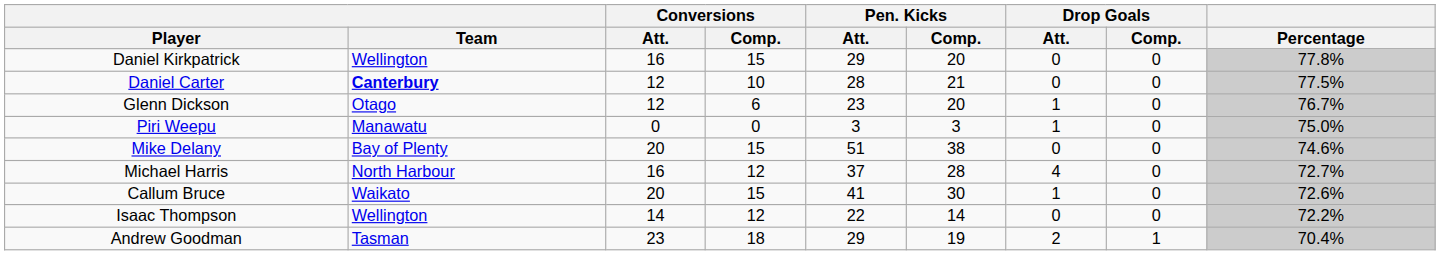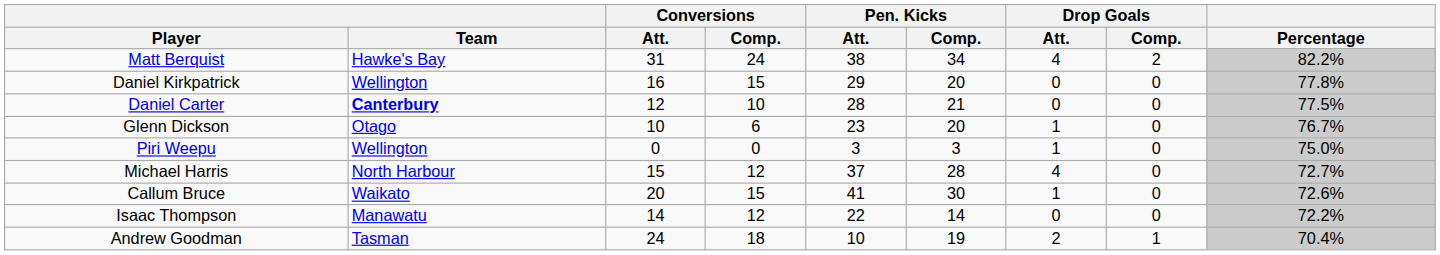 <table class="wikitable" style="text-align:center; line-height: 90%; font-size:90%;" width=80%>
 <tr>
 <th colspan=2></th>
 <th colspan=2>Conversions</th>
 <th colspan=2>Pen. Kicks</th>
 <th colspan=2>Drop Goals</th>
 <th></th>
 </tr>
 <tr>
 <th width=24%>Player</th>
 <th width=18%>Team</th>
 <th width=7%>Att.</th>
 <th width=7%>Comp.</th>
 <th width=7%>Att.</th>
 <th width=7%>Comp.</th>
 <th width=7%>Att.</th>
 <th width=7%>Comp.</th>
 <th width=16%>Percentage</th>
+</tr>
+<tr>
+<td><a href='#'>Matt Berquist</a></td>
+<td align=left> <a href='#'>Hawke's Bay</a></td>
+<td>31</td>
+<td>24</td>
+<td>38</td>
+<td>34</td>
+<td>4</td>
+<td>2</td>
+<td bgcolor=#cccccc>82.2%</td>
 </tr>
 <tr>
 <td>Daniel Kirkpatrick</td>
 <td align=left> <a href='#'>Wellington</a></td>
 <td>16</td>
 <td>15</td>
 <td>29</td>
 <td>20</td>
 <td>0</td>
 <td>0</td>
 <td bgcolor=#cccccc>77.8%</td>
 </tr>
 <tr>
 <td><a href='#'>Daniel Carter</a></td>
 <td align=left><strong> <a href='#'>Canterbury</a></strong></td>
 <td>12</td>
 <td>10</td>
 <td>28</td>
 <td>21</td>
 <td>0</td>
 <td>0</td>
 <td bgcolor=#cccccc>77.5%</td>
 </tr>
 <tr>
 <td>Glenn Dickson</td>
 <td align=left> <a href='#'>Otago</a></td>
-<td>12</td>
+<td>10</td>
 <td>6</td>
 <td>23</td>
 <td>20</td>
 <td>1</td>
 <td>0</td>
 <td bgcolor=#cccccc>76.7%</td>
 </tr>
 <tr>
 <td><a href='#'>Piri Weepu</a></td>
-<td align=left> <a href='#'>Manawatu</a></td>
+<td align=left> <a href='#'>Wellington</a></td>
 <td>0</td>
 <td>0</td>
 <td>3</td>
 <td>3</td>
 <td>1</td>
 <td>0</td>
 <td bgcolor=#cccccc>75.0%</td>
 </tr>
 <tr>
-<td><a href='#'>Mike Delany</a></td>
-<td align=left> <a href='#'>Bay of Plenty</a></td>
-<td>20</td>
-<td>15</td>
-<td>51</td>
-<td>38</td>
-<td>0</td>
-<td>0</td>
-<td bgcolor=#cccccc>74.6%</td>
-</tr>
-<tr>
 <td>Michael Harris</td>
 <td align=left> <a href='#'>North Harbour</a></td>
-<td>16</td>
+<td>15</td>
 <td>12</td>
 <td>37</td>
 <td>28</td>
 <td>4</td>
 <td>0</td>
 <td bgcolor=#cccccc>72.7%</td>
 </tr>
 <tr>
 <td>Callum Bruce</td>
 <td align=left> <a href='#'>Waikato</a></td>
 <td>20</td>
 <td>15</td>
 <td>41</td>
 <td>30</td>
 <td>1</td>
 <td>0</td>
 <td bgcolor=#cccccc>72.6%</td>
 </tr>
 <tr>
 <td>Isaac Thompson</td>
-<td align=left> <a href='#'>Wellington</a></td>
+<td align=left> <a href='#'>Manawatu</a></td>
 <td>14</td>
 <td>12</td>
 <td>22</td>
 <td>14</td>
 <td>0</td>
 <td>0</td>
 <td bgcolor=#cccccc>72.2%</td>
 </tr>
 <tr>
 <td>Andrew Goodman</td>
 <td align=left> <a href='#'>Tasman</a></td>
-<td>23</td>
+<td>24</td>
 <td>18</td>
-<td>29</td>
+<td>10</td>
 <td>19</td>
 <td>2</td>
 <td>1</td>
 <td bgcolor=#cccccc>70.4%</td>
 </tr>
 </table>
